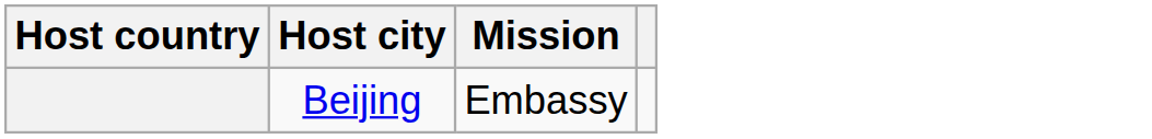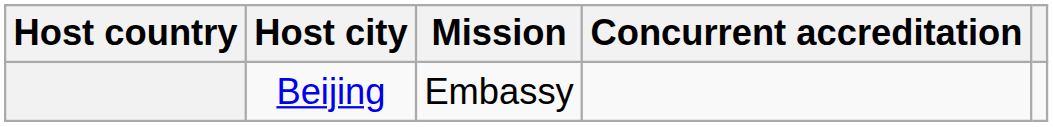 <table class="wikitable plainrowheaders" style="text-align:center;">
 <tr>
 <th scope="col">Host country</th>
 <th scope="col">Host city</th>
 <th scope="col">Mission</th>
+<th scope="col">Concurrent accreditation</th>
 <th scope="col"></th>
 </tr>
 <tr>
 <th scope="row"></th>
 <td><a href='#'>Beijing</a></td>
 <td>Embassy</td>
 <td></td>
+<td></td>
 </tr>
 </table>
